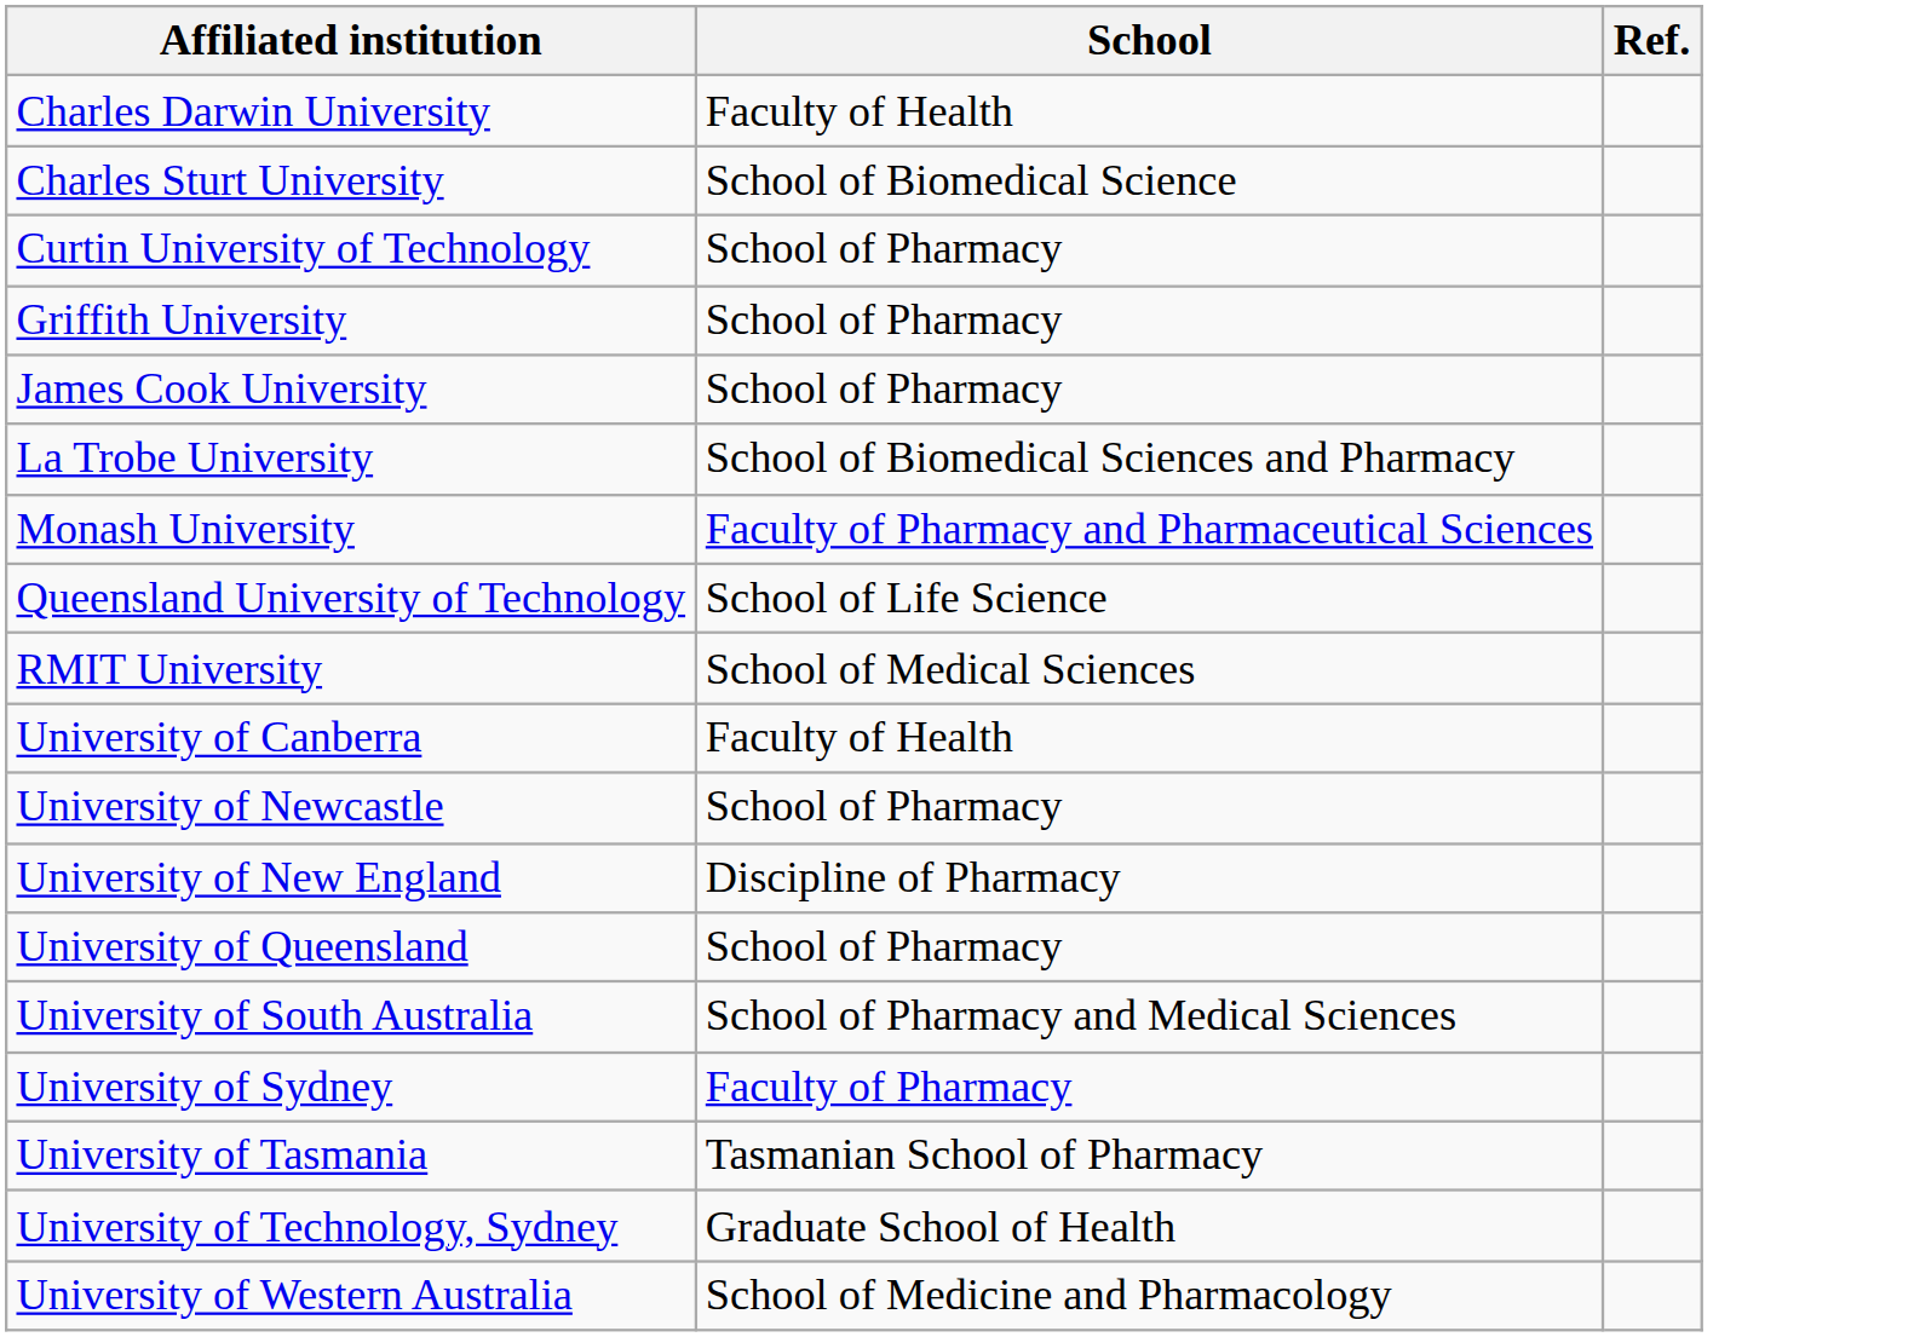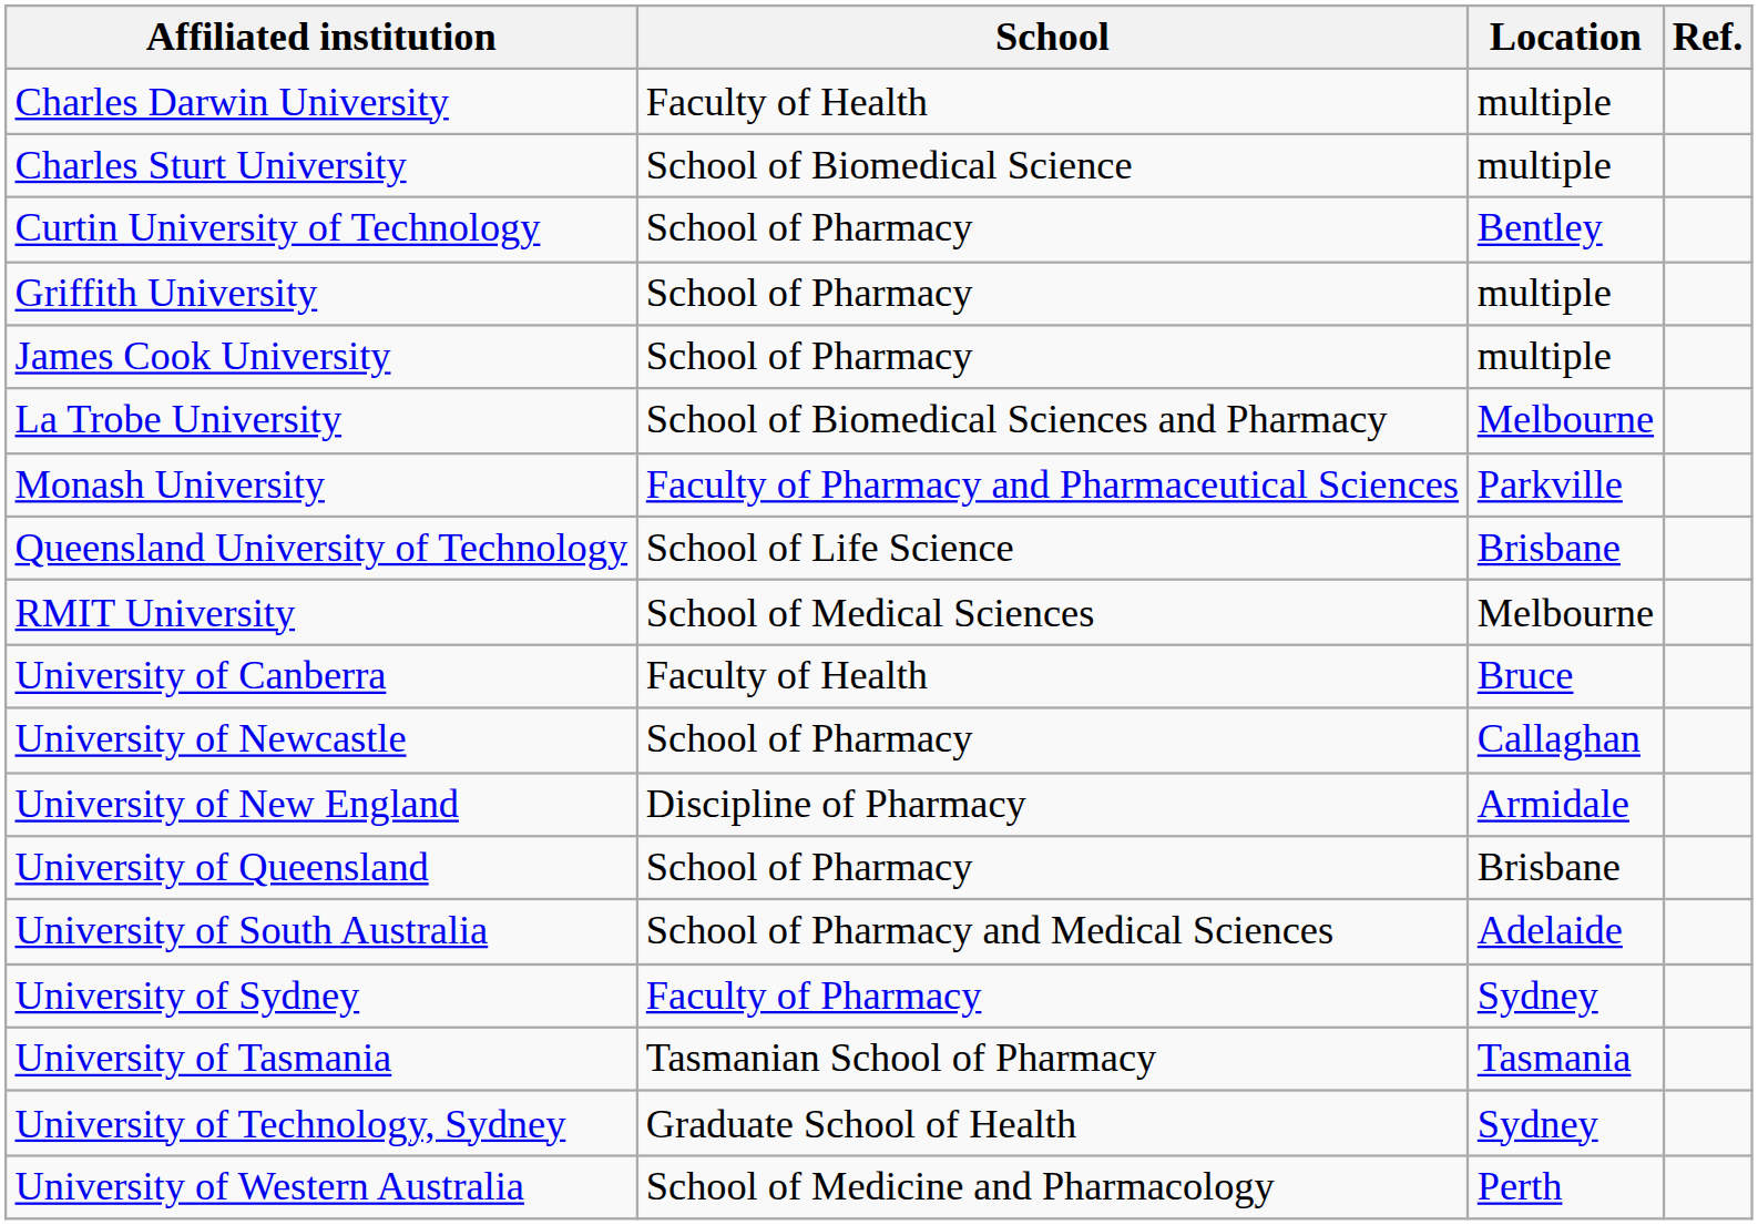 <table class="wikitable sortable">
 <tr>
 <th>Affiliated institution</th>
 <th>School</th>
+<th>Location</th>
 <th>Ref.</th>
 </tr>
 <tr>
 <td><a href='#'>Charles Darwin University</a></td>
 <td>Faculty of Health</td>
+<td>multiple</td>
 <td></td>
 </tr>
 <tr>
 <td><a href='#'>Charles Sturt University</a></td>
 <td>School of Biomedical Science</td>
+<td>multiple</td>
 <td></td>
 </tr>
 <tr>
 <td><a href='#'>Curtin University of Technology</a></td>
 <td>School of Pharmacy</td>
+<td><a href='#'>Bentley</a></td>
 <td></td>
 </tr>
 <tr>
 <td><a href='#'>Griffith University</a></td>
 <td>School of Pharmacy</td>
+<td>multiple</td>
 <td></td>
 </tr>
 <tr>
 <td><a href='#'>James Cook University</a></td>
 <td>School of Pharmacy</td>
+<td>multiple</td>
 <td></td>
 </tr>
 <tr>
 <td><a href='#'>La Trobe University</a></td>
 <td>School of Biomedical Sciences and Pharmacy</td>
+<td><a href='#'>Melbourne</a></td>
 <td></td>
 </tr>
 <tr>
 <td><a href='#'>Monash University</a></td>
 <td><a href='#'>Faculty of Pharmacy and Pharmaceutical Sciences</a></td>
+<td><a href='#'>Parkville</a></td>
 <td></td>
 </tr>
 <tr>
 <td><a href='#'>Queensland University of Technology</a></td>
 <td>School of Life Science</td>
+<td><a href='#'>Brisbane</a></td>
 <td></td>
 </tr>
 <tr>
 <td><a href='#'>RMIT University</a></td>
 <td>School of Medical Sciences</td>
+<td>Melbourne</td>
 <td></td>
 </tr>
 <tr>
 <td><a href='#'>University of Canberra</a></td>
 <td>Faculty of Health</td>
+<td><a href='#'>Bruce</a></td>
 <td></td>
 </tr>
 <tr>
 <td><a href='#'>University of Newcastle</a></td>
 <td>School of Pharmacy</td>
+<td><a href='#'>Callaghan</a></td>
 <td></td>
 </tr>
 <tr>
 <td><a href='#'>University of New England</a></td>
 <td>Discipline of Pharmacy</td>
+<td><a href='#'>Armidale</a></td>
 <td></td>
 </tr>
 <tr>
 <td><a href='#'>University of Queensland</a></td>
 <td>School of Pharmacy</td>
+<td>Brisbane</td>
 <td></td>
 </tr>
 <tr>
 <td><a href='#'>University of South Australia</a></td>
 <td>School of Pharmacy and Medical Sciences</td>
+<td><a href='#'>Adelaide</a></td>
 <td></td>
 </tr>
 <tr>
 <td><a href='#'>University of Sydney</a></td>
 <td><a href='#'>Faculty of Pharmacy</a></td>
+<td><a href='#'>Sydney</a></td>
 <td></td>
 </tr>
 <tr>
 <td><a href='#'>University of Tasmania</a></td>
 <td>Tasmanian School of Pharmacy</td>
+<td><a href='#'>Tasmania</a></td>
 <td></td>
 </tr>
 <tr>
 <td><a href='#'>University of Technology, Sydney</a></td>
 <td>Graduate School of Health</td>
+<td><a href='#'>Sydney</a></td>
 <td></td>
 </tr>
 <tr>
 <td><a href='#'>University of Western Australia</a></td>
 <td>School of Medicine and Pharmacology</td>
+<td><a href='#'>Perth</a></td>
 <td></td>
 </tr>
 </table>
